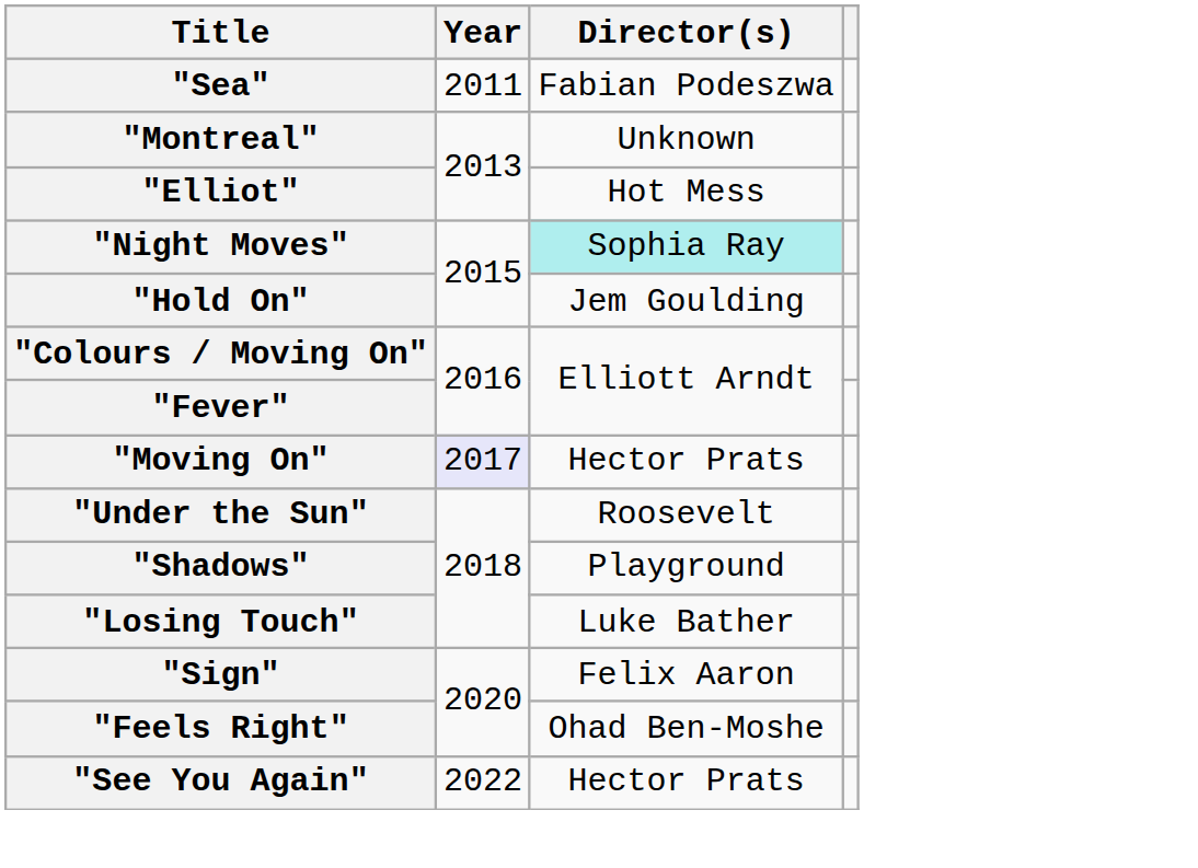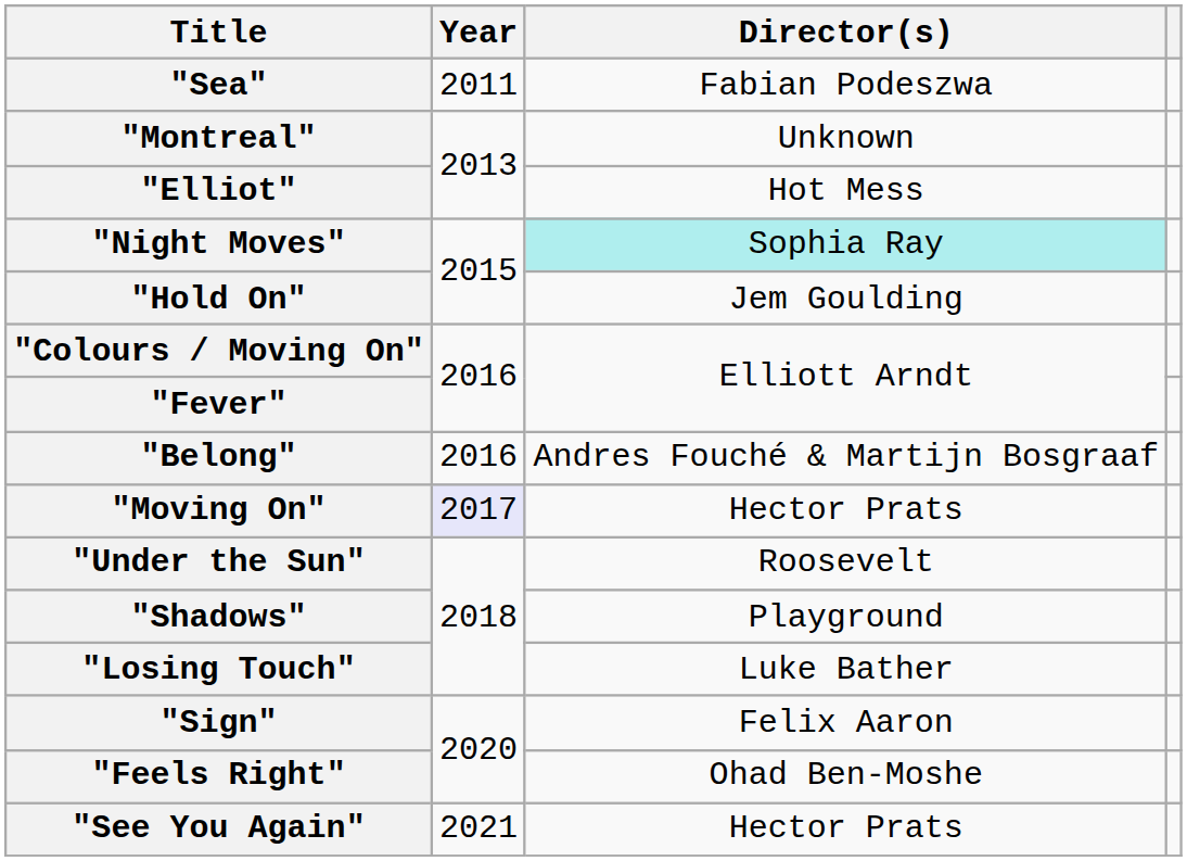 <table class="wikitable plainrowheaders" style="text-align:center;">
 <tr>
 <th scope="col">Title</th>
 <th scope="col">Year</th>
 <th scope="col">Director(s)</th>
 <th scope="col"></th>
 </tr>
 <tr>
 <th scope="row">"Sea"</th>
 <td>2011</td>
 <td>Fabian Podeszwa</td>
 <td></td>
 </tr>
 <tr>
 <th scope="row">"Montreal"</th>
 <td rowspan="2">2013</td>
 <td>Unknown</td>
 <td></td>
 </tr>
 <tr>
 <th scope="row">"Elliot"</th>
 <td>Hot Mess</td>
 <td></td>
 </tr>
 <tr>
 <th scope="row">"Night Moves"</th>
 <td rowspan="2">2015</td>
 <td style="background: paleturquoise;">Sophia Ray</td>
 <td></td>
 </tr>
 <tr>
 <th scope="row">"Hold On"</th>
 <td>Jem Goulding</td>
 <td></td>
 </tr>
 <tr>
 <th scope="row">"Colours / Moving On"</th>
 <td rowspan="2">2016</td>
 <td rowspan="2">Elliott Arndt</td>
 <td></td>
 </tr>
 <tr>
 <th scope="row">"Fever"</th>
 <td></td>
 </tr>
 <tr>
+<th scope="row">"Belong"</th>
+<td>2016</td>
+<td>Andres Fouché & Martijn Bosgraaf</td>
+<td></td>
+</tr>
+<tr>
 <th scope="row">"Moving On"</th>
 <td style="background: lavender;">2017</td>
 <td>Hector Prats</td>
 <td></td>
 </tr>
 <tr>
 <th scope="row">"Under the Sun"</th>
 <td rowspan="3">2018</td>
 <td>Roosevelt</td>
 <td></td>
 </tr>
 <tr>
 <th scope="row">"Shadows"</th>
 <td>Playground</td>
 <td></td>
 </tr>
 <tr>
 <th scope="row">"Losing Touch"</th>
 <td>Luke Bather</td>
 <td></td>
 </tr>
 <tr>
 <th scope="row">"Sign"</th>
 <td rowspan="2">2020</td>
 <td>Felix Aaron</td>
 <td></td>
 </tr>
 <tr>
 <th scope="row">"Feels Right"</th>
 <td>Ohad Ben-Moshe</td>
 <td></td>
 </tr>
 <tr>
 <th scope="row">"See You Again"</th>
-<td>2022</td>
+<td>2021</td>
 <td>Hector Prats</td>
 <td></td>
 </tr>
 </table>
